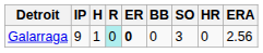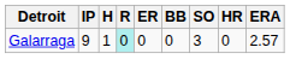 <table class="wikitable">
 <tr>
 <th>Detroit</th>
 <th>IP</th>
 <th>H</th>
 <th>R</th>
 <th>ER</th>
 <th>BB</th>
 <th>SO</th>
 <th>HR</th>
 <th>ERA</th>
 </tr>
 <tr>
 <td><a href='#'>Galarraga</a></td>
 <td>9</td>
 <td>1</td>
 <td style="background: paleturquoise;">0</td>
-<td><strong>0</strong></td>
+<td>0</td>
 <td>0</td>
 <td>3</td>
 <td>0</td>
-<td>2.56</td>
+<td>2.57</td>
 </tr>
 </table>
